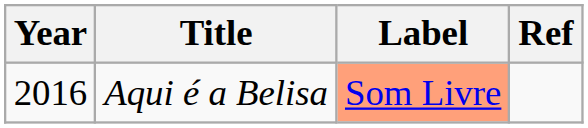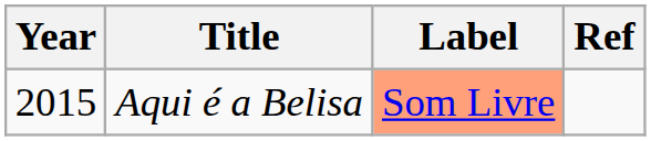 <table class="wikitable">
 <tr>
 <th>Year</th>
 <th>Title</th>
 <th>Label</th>
 <th>Ref</th>
 </tr>
 <tr>
-<td style="text-align:center;">2016</td>
+<td style="text-align:center;">2015</td>
 <td><em>Aqui é a Belisa</em></td>
 <td style="background: lightsalmon;"><a href='#'>Som Livre</a></td>
 <td></td>
 </tr>
 </table>
